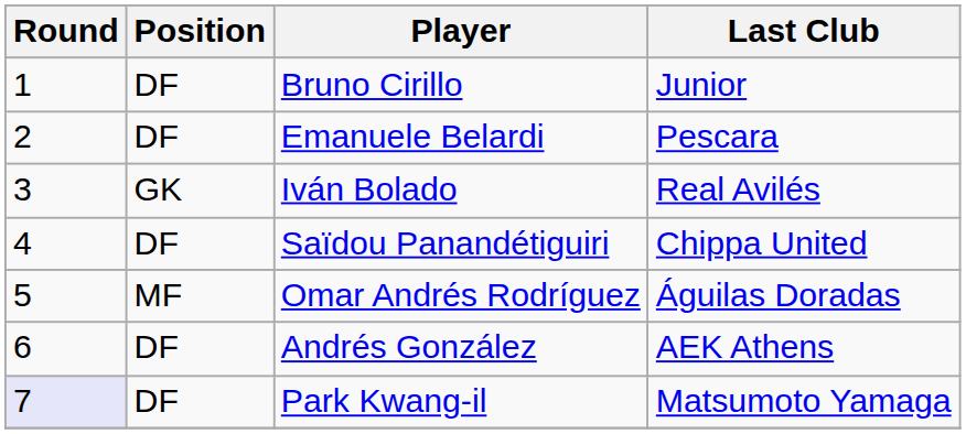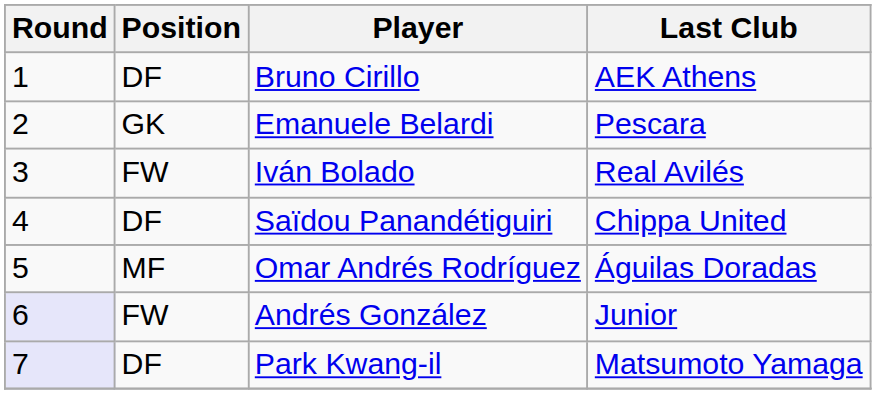 <table class="wikitable">
 <tr>
 <th>Round</th>
 <th>Position</th>
 <th>Player</th>
 <th>Last Club</th>
 </tr>
 <tr>
 <td>1</td>
 <td>DF</td>
 <td> <a href='#'>Bruno Cirillo</a></td>
-<td> <a href='#'>Junior</a></td>
+<td> <a href='#'>AEK Athens</a></td>
 </tr>
 <tr>
 <td>2</td>
-<td>DF</td>
+<td>GK</td>
 <td> <a href='#'>Emanuele Belardi</a></td>
 <td> <a href='#'>Pescara</a></td>
 </tr>
 <tr>
 <td>3</td>
-<td>GK</td>
+<td>FW</td>
 <td> <a href='#'>Iván Bolado</a></td>
 <td> <a href='#'>Real Avilés</a></td>
 </tr>
 <tr>
 <td>4</td>
 <td>DF</td>
 <td> <a href='#'>Saïdou Panandétiguiri</a></td>
 <td> <a href='#'>Chippa United</a></td>
 </tr>
 <tr>
 <td>5</td>
 <td>MF</td>
 <td> <a href='#'>Omar Andrés Rodríguez</a></td>
 <td> <a href='#'>Águilas Doradas</a></td>
 </tr>
 <tr>
-<td>6</td>
-<td>DF</td>
+<td style="background: lavender;">6</td>
+<td>FW</td>
 <td> <a href='#'>Andrés González</a></td>
-<td> <a href='#'>AEK Athens</a></td>
+<td> <a href='#'>Junior</a></td>
 </tr>
 <tr>
 <td style="background: lavender;">7</td>
 <td>DF</td>
 <td> <a href='#'>Park Kwang-il</a></td>
 <td> <a href='#'>Matsumoto Yamaga</a></td>
 </tr>
 <tr>
 </tr>
 </table>
